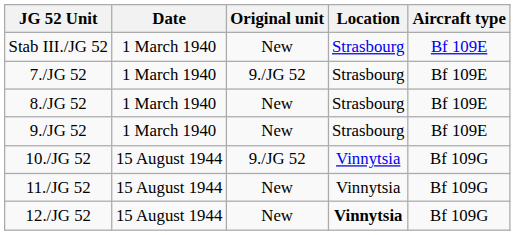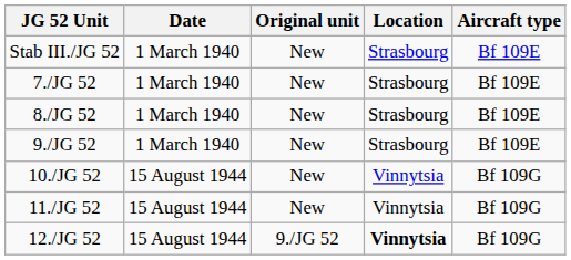 <table class="wikitable" align="center" style="font-size: 10pt; text-align:center">
 <tr>
 <th>JG 52 Unit</th>
 <th>Date</th>
 <th>Original unit</th>
 <th>Location</th>
 <th>Aircraft type</th>
 </tr>
 <tr>
 <td>Stab III./JG 52</td>
 <td>1 March 1940</td>
 <td>New</td>
 <td><a href='#'>Strasbourg</a></td>
 <td><a href='#'>Bf 109E</a></td>
 </tr>
 <tr>
 <td>7./JG 52</td>
 <td>1 March 1940</td>
-<td>9./JG 52</td>
+<td>New</td>
 <td>Strasbourg</td>
 <td>Bf 109E</td>
 </tr>
 <tr>
 <td>8./JG 52</td>
 <td>1 March 1940</td>
 <td>New</td>
 <td>Strasbourg</td>
 <td>Bf 109E</td>
 </tr>
 <tr>
 <td>9./JG 52</td>
 <td>1 March 1940</td>
 <td>New</td>
 <td>Strasbourg</td>
 <td>Bf 109E</td>
 </tr>
 <tr>
 <td>10./JG 52</td>
 <td>15 August 1944</td>
-<td>9./JG 52</td>
+<td>New</td>
 <td><a href='#'>Vinnytsia</a></td>
 <td>Bf 109G</td>
 </tr>
 <tr>
 <td>11./JG 52</td>
 <td>15 August 1944</td>
 <td>New</td>
 <td>Vinnytsia</td>
 <td>Bf 109G</td>
 </tr>
 <tr>
 <td>12./JG 52</td>
 <td>15 August 1944</td>
-<td>New</td>
+<td>9./JG 52</td>
 <td><strong>Vinnytsia</strong></td>
 <td>Bf 109G</td>
 </tr>
 </table>
